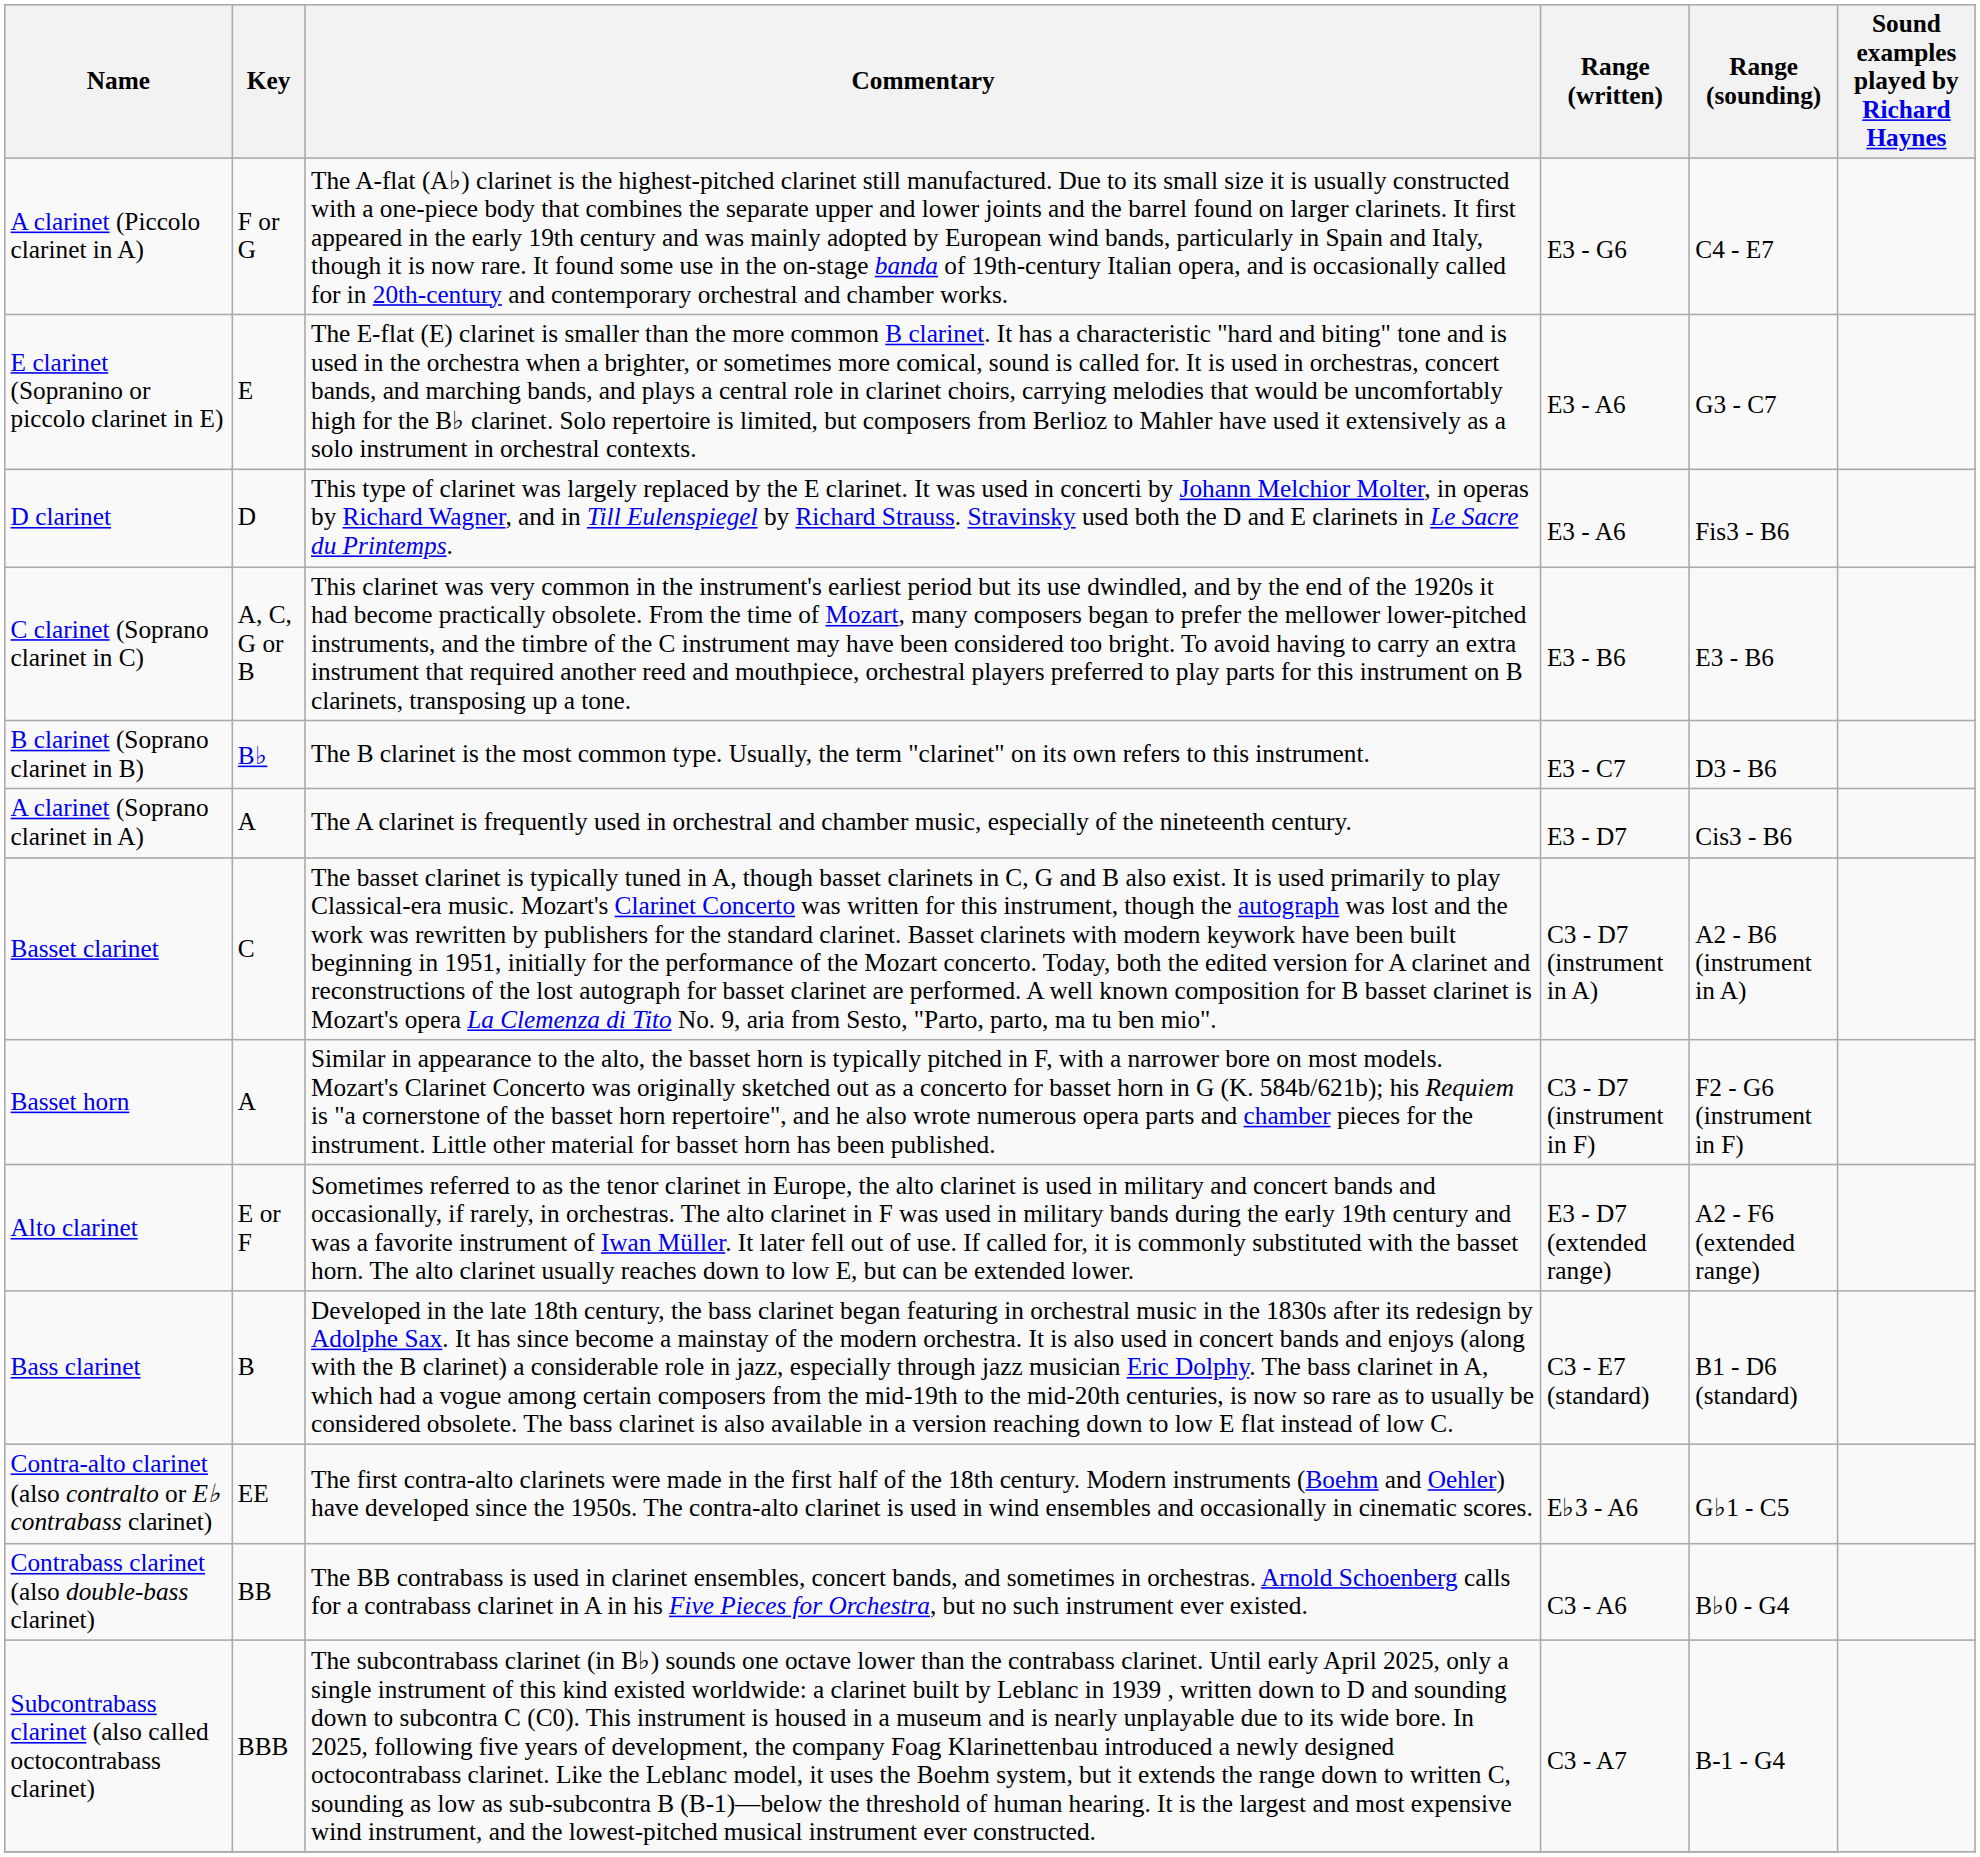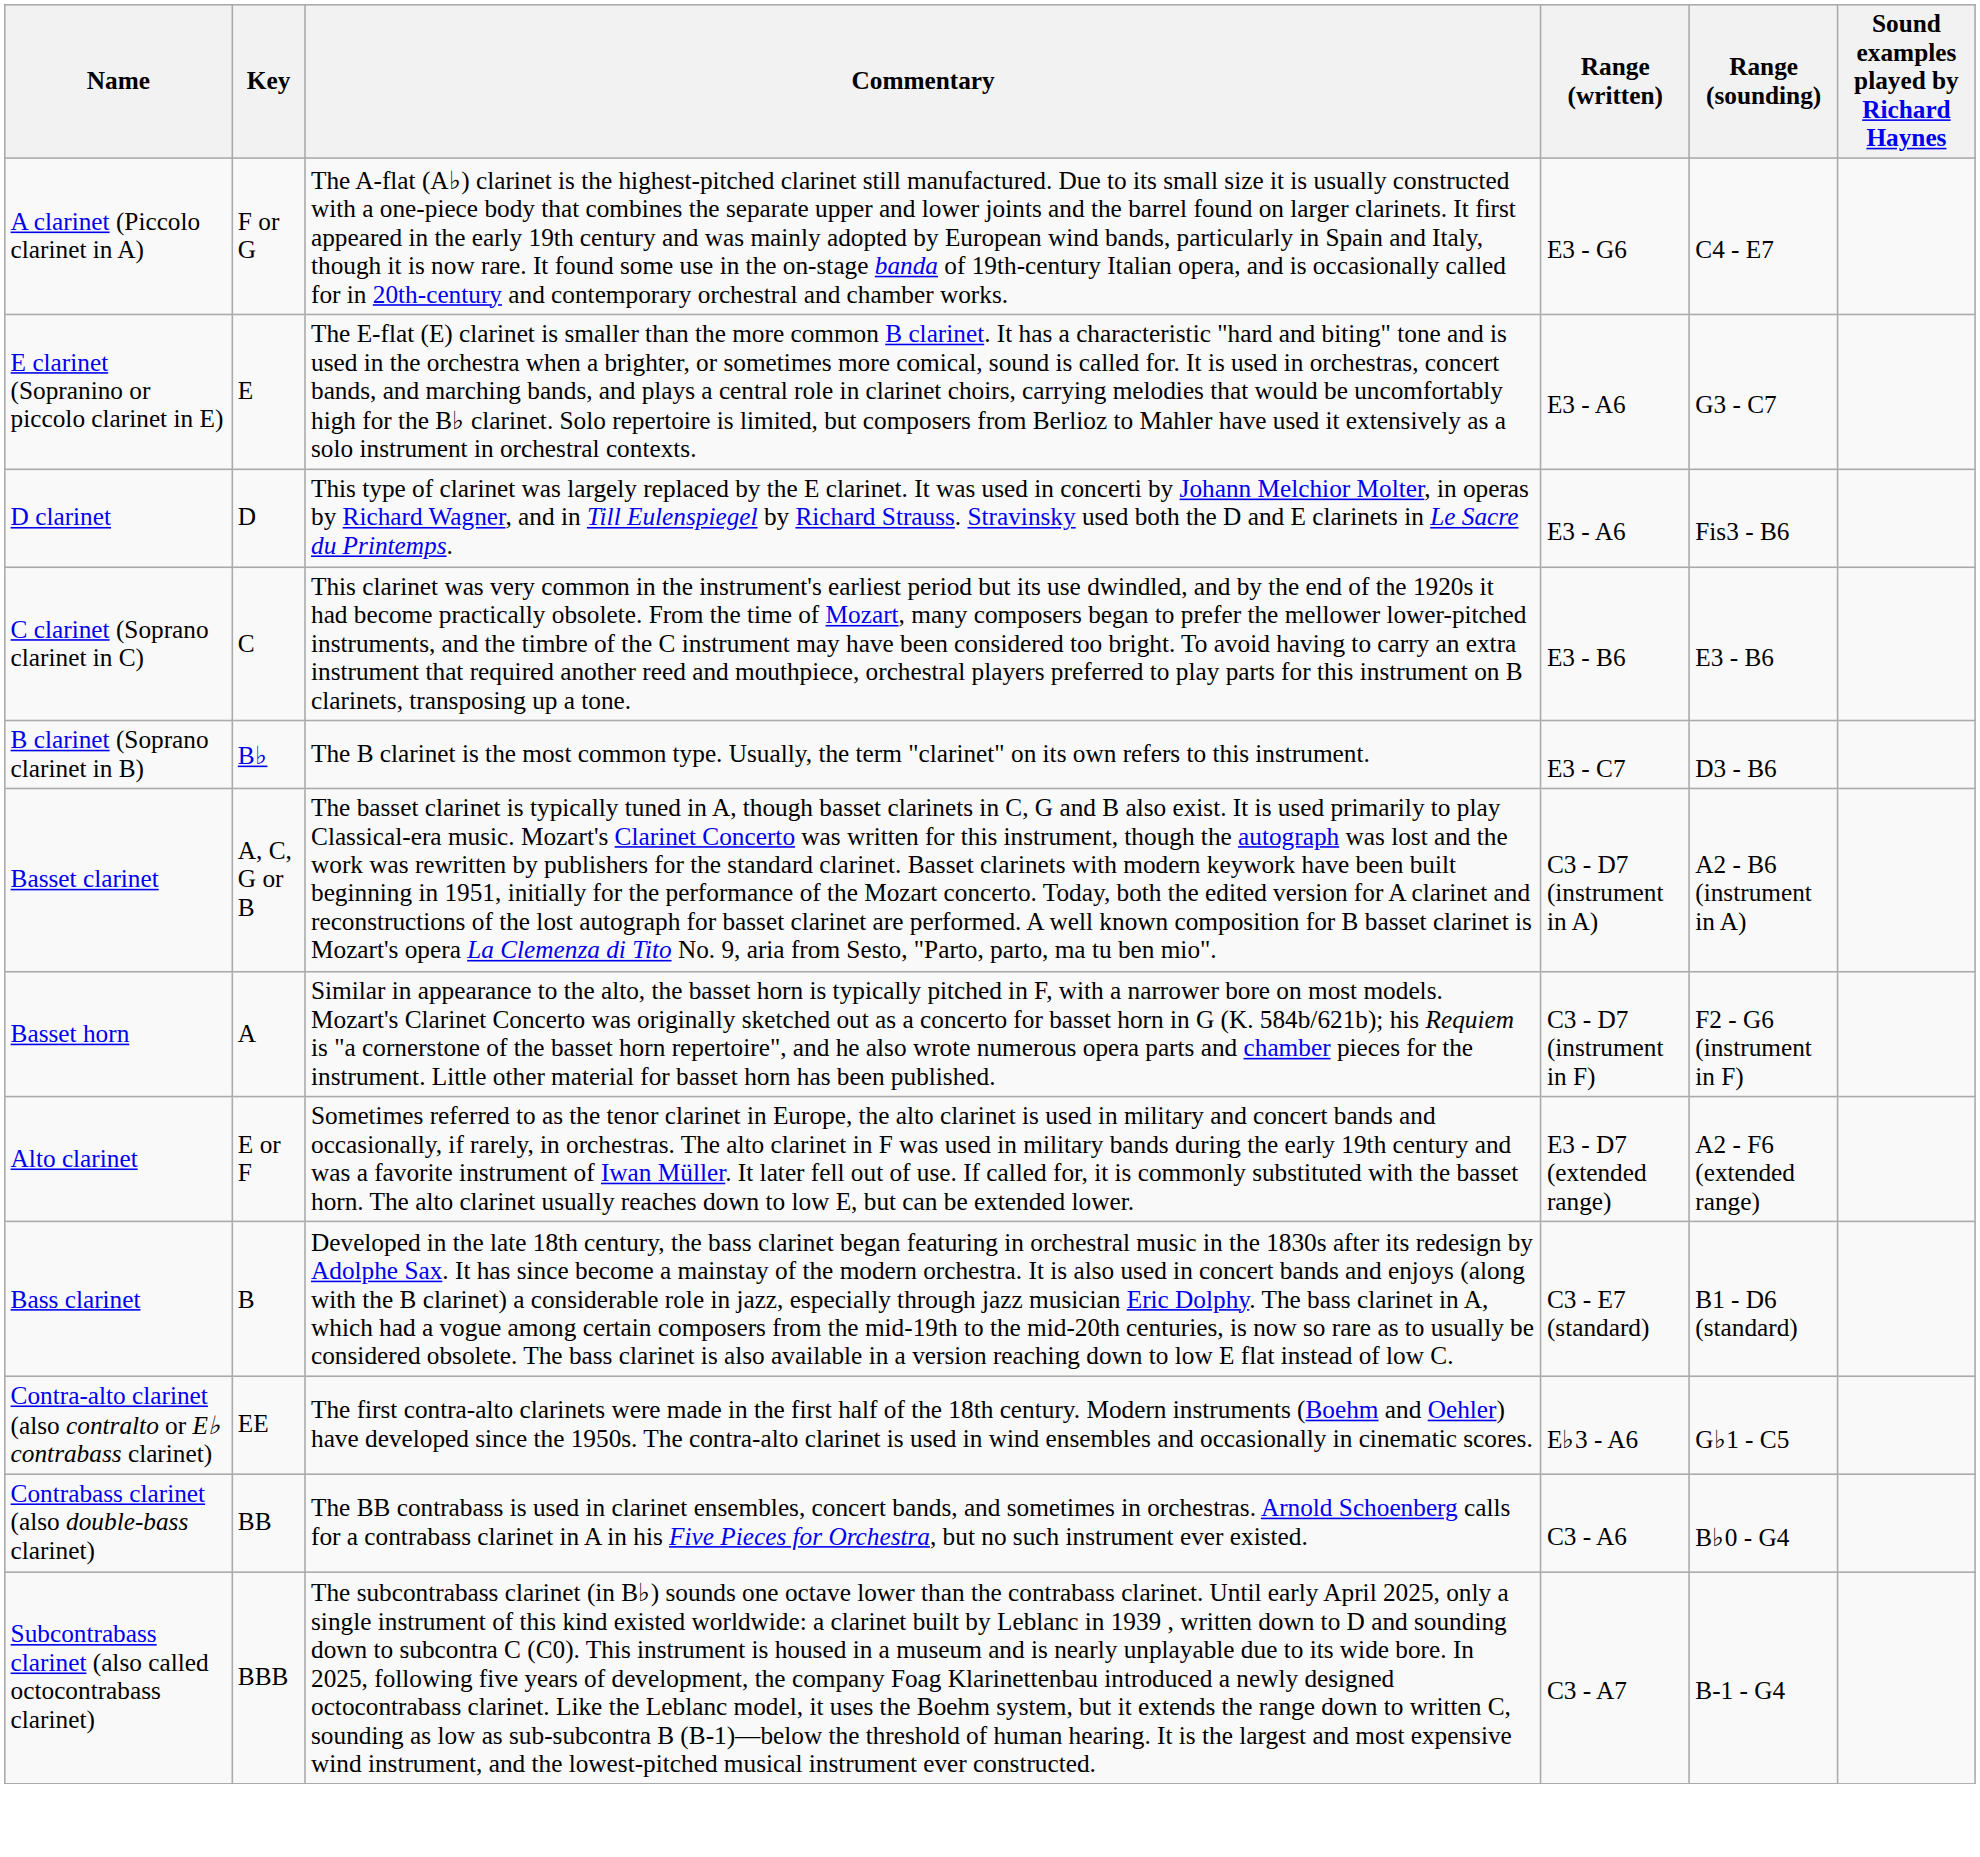 <table class="wikitable">
 <tr style="text-align:center;">
 <th>Name</th>
 <th>Key</th>
 <th>Commentary</th>
 <th>Range (written)</th>
 <th>Range<br>(sounding)</th>
 <th>Sound examples <br>played by <a href='#'>Richard Haynes</a></th>
 </tr>
 <tr>
 <td><a href='#'>A clarinet</a> (Piccolo clarinet in A)</td>
 <td>F or G</td>
 <td>The A-flat (A♭) clarinet is the highest-pitched clarinet still manufactured. Due to its small size it is usually constructed with a one-piece body that combines the separate upper and lower joints and the barrel found on larger clarinets. It first appeared in the early 19th century and was mainly adopted by European wind bands, particularly in Spain and Italy, though it is now rare. It found some use in the on-stage <em><a href='#'>banda</a></em> of 19th-century Italian opera, and is occasionally called for in <a href='#'>20th-century</a> and contemporary orchestral and chamber works.</td>
 <td><br>E3 - G6</td>
 <td><br>C4 - E7</td>
 <td></td>
 </tr>
 <tr>
 <td><a href='#'>E clarinet</a> (Sopranino or piccolo clarinet in E)</td>
 <td>E</td>
 <td>The E-flat (E) clarinet is smaller than the more common <a href='#'>B clarinet</a>. It has a characteristic "hard and biting" tone and is used in the orchestra when a brighter, or sometimes more comical, sound is called for.  It is used in orchestras, concert bands, and marching bands, and plays a central role in clarinet choirs, carrying melodies that would be uncomfortably high for the B♭ clarinet. Solo repertoire is limited, but composers from Berlioz to Mahler have used it extensively as a solo instrument in orchestral contexts.</td>
 <td><br>E3 - A6</td>
 <td><br>G3 - C7</td>
 <td></td>
 </tr>
 <tr>
 <td><a href='#'>D clarinet</a></td>
 <td>D</td>
 <td>This type of clarinet was largely replaced by the E clarinet. It was used in concerti by <a href='#'>Johann Melchior Molter</a>, in operas by <a href='#'>Richard Wagner</a>, and in <em><a href='#'>Till Eulenspiegel</a></em> by <a href='#'>Richard Strauss</a>. <a href='#'>Stravinsky</a> used both the D and E clarinets in <em><a href='#'>Le Sacre du Printemps</a></em>.</td>
 <td><br>E3 - A6</td>
 <td><br>Fis3 - B6</td>
 </tr>
 <tr>
 <td><a href='#'>C clarinet</a> (Soprano clarinet in C)</td>
-<td>A, C, G or B</td>
+<td>C</td>
 <td>This clarinet was very common in the instrument's earliest period but its use dwindled, and by the end of the 1920s it had become practically obsolete. From the time of <a href='#'>Mozart</a>, many composers began to prefer the mellower lower-pitched instruments, and the timbre of the C instrument may have been considered too bright. To avoid having to carry an extra instrument that required another reed and mouthpiece, orchestral players preferred to play parts for this instrument on B clarinets, transposing up a tone.</td>
 <td><br>E3 - B6</td>
 <td><br>E3 - B6</td>
 <td></td>
 </tr>
 <tr>
 <td><a href='#'>B clarinet</a> (Soprano clarinet in B)</td>
 <td><a href='#'>B♭</a></td>
 <td>The B clarinet is the most common type. Usually, the term "clarinet" on its own refers to this instrument.</td>
 <td><br>E3 - C7</td>
 <td><br>D3 - B6</td>
 <td></td>
 </tr>
 <tr>
-<td><a href='#'>A clarinet</a> (Soprano clarinet in A)</td>
-<td>A</td>
-<td>The A clarinet is frequently used in orchestral and chamber music, especially of the nineteenth century.</td>
-<td><br>E3 - D7</td>
-<td><br>Cis3 - B6</td>
-<td></td>
-</tr>
-<tr>
 <td><a href='#'>Basset clarinet</a></td>
-<td>C</td>
+<td>A, C, G or B</td>
 <td>The basset clarinet is typically tuned in A, though basset clarinets in C, G and B also exist. It is used primarily to play Classical-era music. Mozart's <a href='#'>Clarinet Concerto</a> was written for this instrument, though the <a href='#'>autograph</a> was lost and the work was rewritten by publishers for the standard clarinet. Basset clarinets with modern keywork have been built beginning in 1951, initially for the performance of the Mozart concerto. Today, both the edited version for A clarinet and reconstructions of the lost autograph for basset clarinet are performed. A well known composition for B basset clarinet is Mozart's opera <em><a href='#'>La Clemenza di Tito</a></em> No. 9, aria from Sesto, "Parto, parto, ma tu ben mio".</td>
 <td><br>C3 - D7 (instrument in A)</td>
 <td><br>A2 - B6 (instrument in A)</td>
 <td></td>
 </tr>
 <tr>
 <td><a href='#'>Basset horn</a></td>
 <td>A</td>
 <td>Similar in appearance to the alto, the basset horn is typically pitched in F, with a narrower bore on most models. Mozart's Clarinet Concerto was originally sketched out as a concerto for basset horn in G (K. 584b/621b); his <em>Requiem</em> is "a cornerstone of the basset horn repertoire", and he also wrote numerous opera parts and <a href='#'>chamber</a> pieces for the instrument. Little other material for basset horn has been published.</td>
 <td><br>C3 - D7 (instrument in F)</td>
 <td><br>F2 - G6 (instrument in F)</td>
 <td></td>
 </tr>
 <tr>
 <td><a href='#'>Alto clarinet</a></td>
 <td>E or F</td>
 <td>Sometimes referred to as the tenor clarinet in Europe, the alto clarinet is used in military and concert bands and occasionally, if rarely, in orchestras. The alto clarinet in F was used in military bands during the early 19th century and was a favorite instrument of <a href='#'>Iwan Müller</a>. It later fell out of use. If called for, it is commonly substituted with the basset horn. The alto clarinet usually reaches down to low E, but can be extended lower.</td>
 <td><br>E3 - D7 (extended range)</td>
 <td><br>A2 - F6 (extended range)</td>
 </tr>
 <tr>
 <td><a href='#'>Bass clarinet</a></td>
 <td>B</td>
 <td>Developed in the late 18th century, the bass clarinet began featuring in orchestral music in the 1830s after its redesign by <a href='#'>Adolphe Sax</a>. It has since become a mainstay of the modern orchestra. It is also used in concert bands and enjoys (along with the B clarinet) a considerable role in jazz, especially through jazz musician <a href='#'>Eric Dolphy</a>. The bass clarinet in A, which had a vogue among certain composers from the mid-19th to the mid-20th centuries, is now so rare as to usually be considered obsolete. The bass clarinet is also available in a version reaching down to low E flat instead of low C.</td>
 <td><br>C3 - E7 (standard)</td>
 <td><br>B1 - D6 (standard)</td>
 <td></td>
 </tr>
 <tr>
 <td><a href='#'>Contra-alto clarinet</a> (also <em>contralto</em> or <em>E♭ contrabass</em> clarinet)</td>
 <td>EE</td>
 <td>The first contra-alto clarinets were made in the first half of the 18th century. Modern instruments (<a href='#'>Boehm</a> and <a href='#'>Oehler</a>) have developed since the 1950s. The contra-alto clarinet is used in wind ensembles and occasionally in cinematic scores.</td>
 <td><br>E♭3 - A6</td>
 <td><br>G♭1 - C5</td>
 <td></td>
 </tr>
 <tr>
 <td><a href='#'>Contrabass clarinet</a> (also <em>double-bass</em> clarinet)</td>
 <td>BB</td>
 <td>The BB contrabass is used in clarinet ensembles, concert bands, and sometimes in orchestras. <a href='#'>Arnold Schoenberg</a> calls for a contrabass clarinet in A in his <em><a href='#'>Five Pieces for Orchestra</a></em>, but no such instrument ever existed.</td>
 <td><br>C3 - A6</td>
 <td><br>B♭0 - G4</td>
 <td></td>
 </tr>
 <tr>
 <td><a href='#'>Subcontrabass clarinet</a> (also called octocontrabass clarinet)</td>
 <td>BBB</td>
 <td>The subcontrabass clarinet (in B♭) sounds one octave lower than the contrabass clarinet. Until early April 2025, only a single instrument of this kind existed worldwide: a clarinet built by Leblanc in 1939 , written down to D and sounding down to subcontra C (C0). This instrument is housed in a museum and is nearly unplayable due to its wide bore. In 2025, following five years of development, the company Foag Klarinettenbau introduced a newly designed octocontrabass clarinet. Like the Leblanc model, it uses the Boehm system, but it extends the range down to written C, sounding as low as sub-subcontra B (B-1)—below the threshold of human hearing. It is the largest and most expensive wind instrument, and the lowest-pitched musical instrument ever constructed.</td>
 <td><br>C3 - A7</td>
 <td><br>B-1 - G4</td>
 </tr>
 <tr>
 </tr>
 </table>
